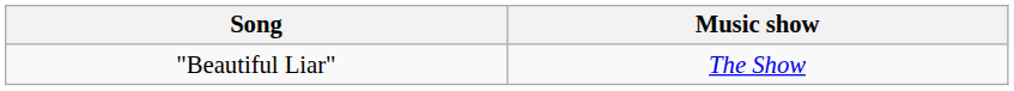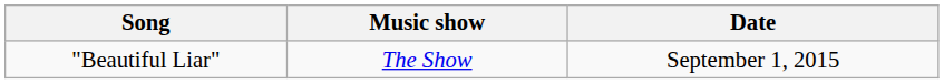 <table class="wikitable" style="text-align:center; width:650px;">
 <tr>
 <th style="width:150px;">Song</th>
 <th style="width:150px;">Music show</th>
+<th style="width:200px;">Date</th>
 </tr>
 <tr>
 <td>"Beautiful Liar"</td>
 <td><em><a href='#'>The Show</a></em></td>
+<td>September 1, 2015</td>
 </tr>
 </table>
